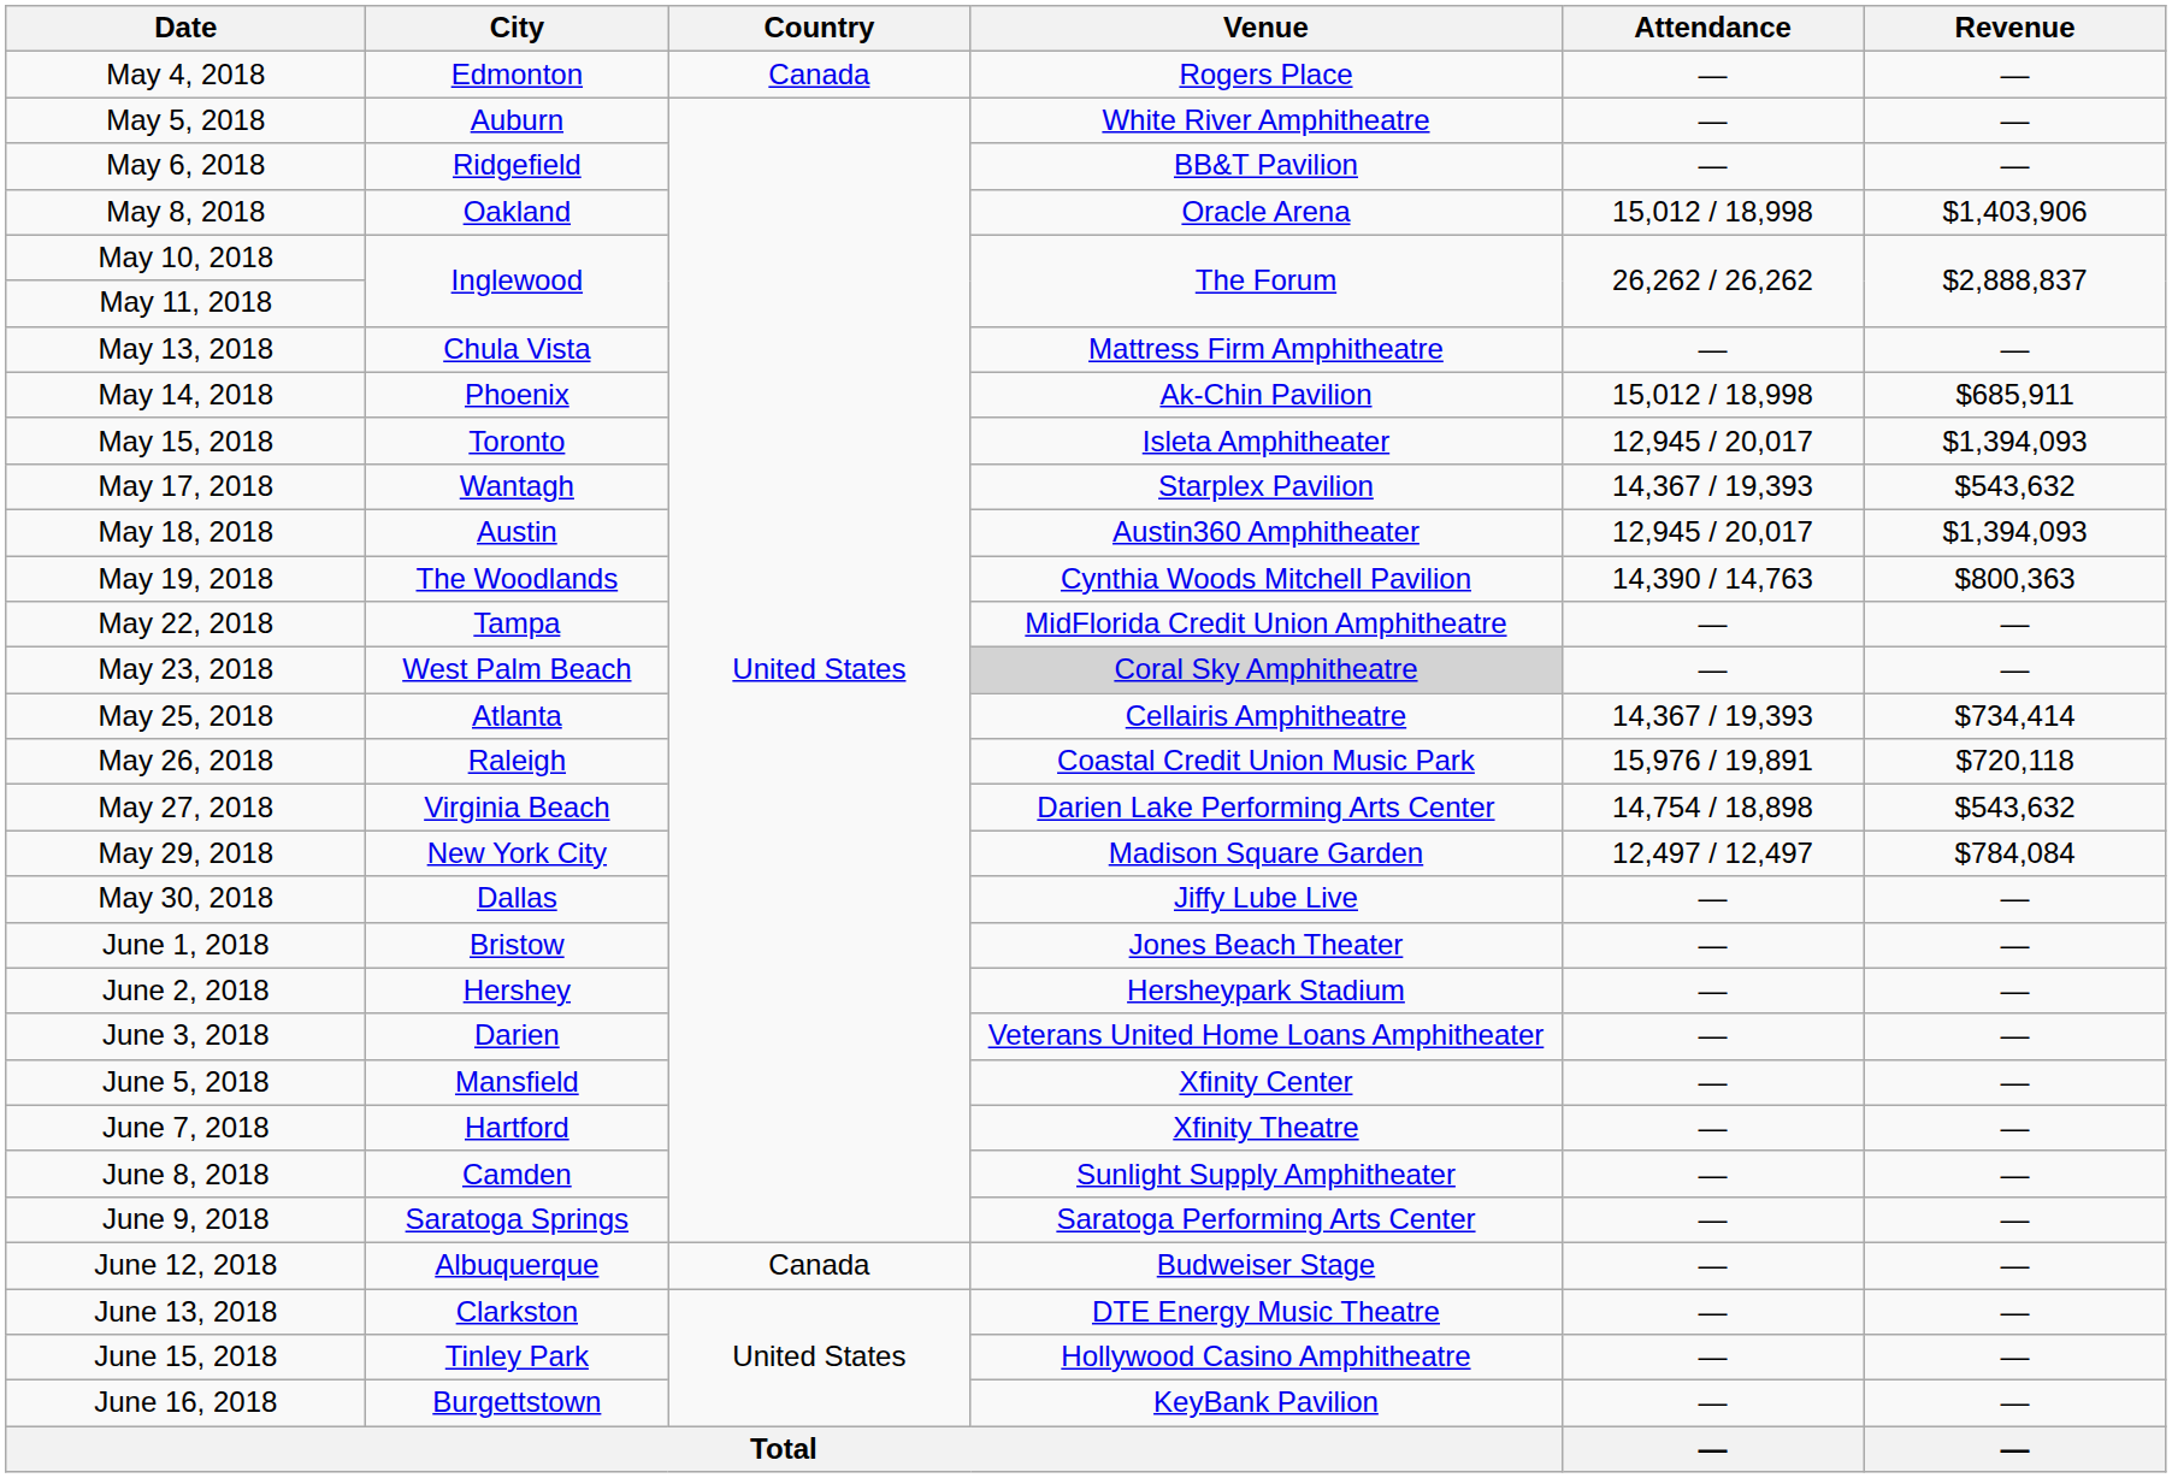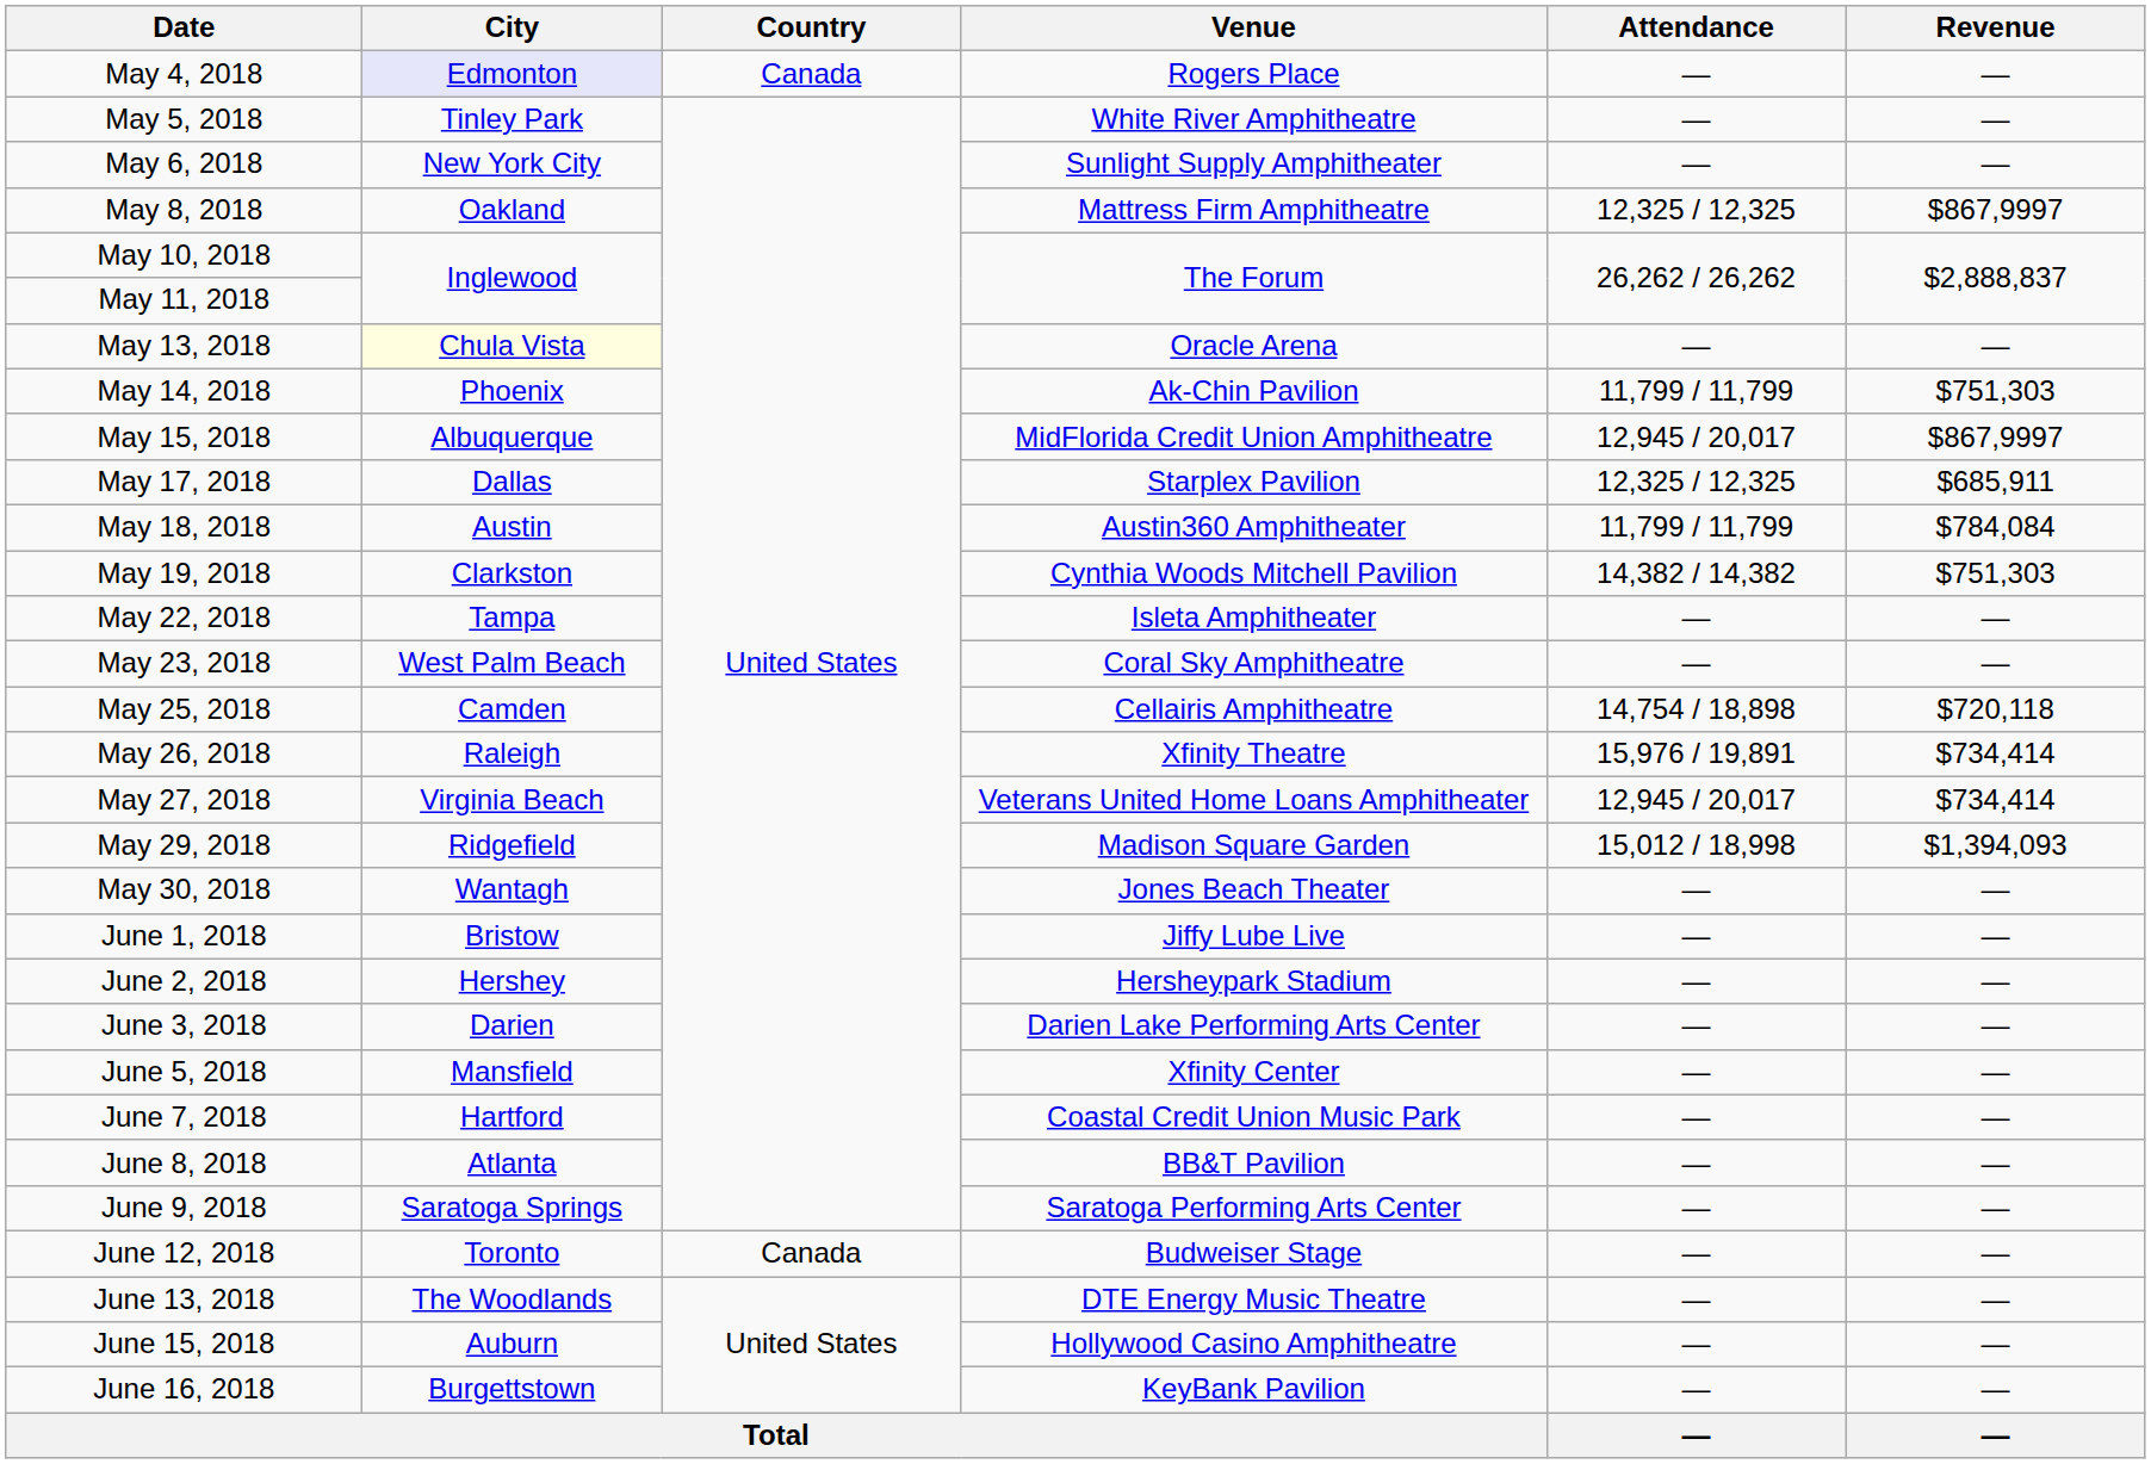 <table class="wikitable" style="text-align:center;">
 <tr>
 <th scope="col" style="width:12em;">Date</th>
 <th scope="col" style="width:10em;">City</th>
 <th scope="col" style="width:10em;">Country</th>
 <th scope="col" style="width:20em;">Venue</th>
 <th scope="col" style="width:10em;">Attendance</th>
 <th scope="col" style="width:10em;">Revenue</th>
 </tr>
 <tr>
 <td>May 4, 2018</td>
-<td><a href='#'>Edmonton</a></td>
+<td style="background: lavender;"><a href='#'>Edmonton</a></td>
 <td><a href='#'>Canada</a></td>
 <td><a href='#'>Rogers Place</a></td>
 <td>—</td>
 <td>—</td>
 </tr>
 <tr>
 <td>May 5, 2018</td>
-<td><a href='#'>Auburn</a></td>
+<td><a href='#'>Tinley Park</a></td>
 <td rowspan="25"><a href='#'>United States</a></td>
 <td><a href='#'>White River Amphitheatre</a></td>
 <td>—</td>
 <td>—</td>
 </tr>
 <tr>
 <td>May 6, 2018</td>
-<td><a href='#'>Ridgefield</a></td>
-<td><a href='#'>BB&T Pavilion</a></td>
+<td><a href='#'>New York City</a></td>
+<td><a href='#'>Sunlight Supply Amphitheater</a></td>
 <td>—</td>
 <td>—</td>
 </tr>
 <tr>
 <td>May 8, 2018</td>
 <td><a href='#'>Oakland</a></td>
-<td><a href='#'>Oracle Arena</a></td>
-<td>15,012 / 18,998</td>
-<td>$1,403,906</td>
+<td><a href='#'>Mattress Firm Amphitheatre</a></td>
+<td>12,325 / 12,325</td>
+<td>$867,9997</td>
 </tr>
 <tr>
 <td>May 10, 2018</td>
 <td rowspan="2"><a href='#'>Inglewood</a></td>
 <td rowspan="2"><a href='#'>The Forum</a></td>
 <td rowspan="2">26,262 / 26,262</td>
 <td rowspan="2">$2,888,837</td>
 </tr>
 <tr>
 <td>May 11, 2018</td>
 </tr>
 <tr>
 <td>May 13, 2018</td>
-<td><a href='#'>Chula Vista</a></td>
-<td><a href='#'>Mattress Firm Amphitheatre</a></td>
+<td style="background: lightyellow;"><a href='#'>Chula Vista</a></td>
+<td><a href='#'>Oracle Arena</a></td>
 <td>—</td>
 <td>—</td>
 </tr>
 <tr>
 <td>May 14, 2018</td>
 <td><a href='#'>Phoenix</a></td>
 <td><a href='#'>Ak-Chin Pavilion</a></td>
-<td>15,012 / 18,998</td>
-<td>$685,911</td>
+<td>11,799 / 11,799</td>
+<td>$751,303</td>
 </tr>
 <tr>
 <td>May 15, 2018</td>
-<td><a href='#'>Toronto</a></td>
-<td><a href='#'>Isleta Amphitheater</a></td>
+<td><a href='#'>Albuquerque</a></td>
+<td><a href='#'>MidFlorida Credit Union Amphitheatre</a></td>
 <td>12,945 / 20,017</td>
-<td>$1,394,093</td>
+<td>$867,9997</td>
 </tr>
 <tr>
 <td>May 17, 2018</td>
-<td><a href='#'>Wantagh</a></td>
+<td><a href='#'>Dallas</a></td>
 <td><a href='#'>Starplex Pavilion</a></td>
-<td>14,367 / 19,393</td>
-<td>$543,632</td>
+<td>12,325 / 12,325</td>
+<td>$685,911</td>
 </tr>
 <tr>
 <td>May 18, 2018</td>
 <td><a href='#'>Austin</a></td>
 <td><a href='#'>Austin360 Amphitheater</a></td>
-<td>12,945 / 20,017</td>
-<td>$1,394,093</td>
+<td>11,799 / 11,799</td>
+<td>$784,084</td>
 </tr>
 <tr>
 <td>May 19, 2018</td>
-<td><a href='#'>The Woodlands</a></td>
+<td><a href='#'>Clarkston</a></td>
 <td><a href='#'>Cynthia Woods Mitchell Pavilion</a></td>
-<td>14,390 / 14,763</td>
-<td>$800,363</td>
+<td>14,382 / 14,382</td>
+<td>$751,303</td>
 </tr>
 <tr>
 <td>May 22, 2018</td>
 <td><a href='#'>Tampa</a></td>
-<td><a href='#'>MidFlorida Credit Union Amphitheatre</a></td>
+<td><a href='#'>Isleta Amphitheater</a></td>
 <td>—</td>
 <td>—</td>
 </tr>
 <tr>
 <td>May 23, 2018</td>
 <td><a href='#'>West Palm Beach</a></td>
-<td style="background: lightgrey;"><a href='#'>Coral Sky Amphitheatre</a></td>
+<td><a href='#'>Coral Sky Amphitheatre</a></td>
 <td>—</td>
 <td>—</td>
 </tr>
 <tr>
 <td>May 25, 2018</td>
-<td><a href='#'>Atlanta</a></td>
+<td><a href='#'>Camden</a></td>
 <td><a href='#'>Cellairis Amphitheatre</a></td>
-<td>14,367 / 19,393</td>
-<td>$734,414</td>
+<td>14,754 / 18,898</td>
+<td>$720,118</td>
 </tr>
 <tr>
 <td>May 26, 2018</td>
 <td><a href='#'>Raleigh</a></td>
-<td><a href='#'>Coastal Credit Union Music Park</a></td>
+<td><a href='#'>Xfinity Theatre</a></td>
 <td>15,976 / 19,891</td>
-<td>$720,118</td>
+<td>$734,414</td>
 </tr>
 <tr>
 <td>May 27, 2018</td>
 <td><a href='#'>Virginia Beach</a></td>
-<td><a href='#'>Darien Lake Performing Arts Center</a></td>
-<td>14,754 / 18,898</td>
-<td>$543,632</td>
+<td><a href='#'>Veterans United Home Loans Amphitheater</a></td>
+<td>12,945 / 20,017</td>
+<td>$734,414</td>
 </tr>
 <tr>
 <td>May 29, 2018</td>
-<td><a href='#'>New York City</a></td>
+<td><a href='#'>Ridgefield</a></td>
 <td><a href='#'>Madison Square Garden</a></td>
-<td>12,497 / 12,497</td>
-<td>$784,084</td>
+<td>15,012 / 18,998</td>
+<td>$1,394,093</td>
 </tr>
 <tr>
 <td>May 30, 2018</td>
-<td><a href='#'>Dallas</a></td>
-<td><a href='#'>Jiffy Lube Live</a></td>
+<td><a href='#'>Wantagh</a></td>
+<td><a href='#'>Jones Beach Theater</a></td>
 <td>—</td>
 <td>—</td>
 </tr>
 <tr>
 <td>June 1, 2018</td>
 <td><a href='#'>Bristow</a></td>
-<td><a href='#'>Jones Beach Theater</a></td>
+<td><a href='#'>Jiffy Lube Live</a></td>
 <td>—</td>
 <td>—</td>
 </tr>
 <tr>
 <td>June 2, 2018</td>
 <td><a href='#'>Hershey</a></td>
 <td><a href='#'>Hersheypark Stadium</a></td>
 <td>—</td>
 <td>—</td>
 </tr>
 <tr>
 <td>June 3, 2018</td>
 <td><a href='#'>Darien</a></td>
-<td><a href='#'>Veterans United Home Loans Amphitheater</a></td>
+<td><a href='#'>Darien Lake Performing Arts Center</a></td>
 <td>—</td>
 <td>—</td>
 </tr>
 <tr>
 <td>June 5, 2018</td>
 <td><a href='#'>Mansfield</a></td>
 <td><a href='#'>Xfinity Center</a></td>
 <td>—</td>
 <td>—</td>
 </tr>
 <tr>
 <td>June 7, 2018</td>
 <td><a href='#'>Hartford</a></td>
-<td><a href='#'>Xfinity Theatre</a></td>
+<td><a href='#'>Coastal Credit Union Music Park</a></td>
 <td>—</td>
 <td>—</td>
 </tr>
 <tr>
 <td>June 8, 2018</td>
-<td><a href='#'>Camden</a></td>
-<td><a href='#'>Sunlight Supply Amphitheater</a></td>
+<td><a href='#'>Atlanta</a></td>
+<td><a href='#'>BB&T Pavilion</a></td>
 <td>—</td>
 <td>—</td>
 </tr>
 <tr>
 <td>June 9, 2018</td>
 <td><a href='#'>Saratoga Springs</a></td>
 <td><a href='#'>Saratoga Performing Arts Center</a></td>
 <td>—</td>
 <td>—</td>
 </tr>
 <tr>
 <td>June 12, 2018</td>
-<td><a href='#'>Albuquerque</a></td>
+<td><a href='#'>Toronto</a></td>
 <td>Canada</td>
 <td><a href='#'>Budweiser Stage</a></td>
 <td>—</td>
 <td>—</td>
 </tr>
 <tr>
 <td>June 13, 2018</td>
-<td><a href='#'>Clarkston</a></td>
+<td><a href='#'>The Woodlands</a></td>
 <td rowspan="3">United States</td>
 <td><a href='#'>DTE Energy Music Theatre</a></td>
 <td>—</td>
 <td>—</td>
 </tr>
 <tr>
 <td>June 15, 2018</td>
-<td><a href='#'>Tinley Park</a></td>
+<td><a href='#'>Auburn</a></td>
 <td><a href='#'>Hollywood Casino Amphitheatre</a></td>
 <td>—</td>
 <td>—</td>
 </tr>
 <tr>
 <td>June 16, 2018</td>
 <td><a href='#'>Burgettstown</a></td>
 <td><a href='#'>KeyBank Pavilion</a></td>
 <td>—</td>
 <td>—</td>
 </tr>
 <tr>
 <th colspan="4">Total</th>
 <th>—</th>
 <th>—</th>
 </tr>
 </table>
